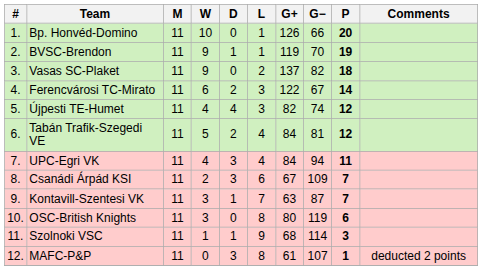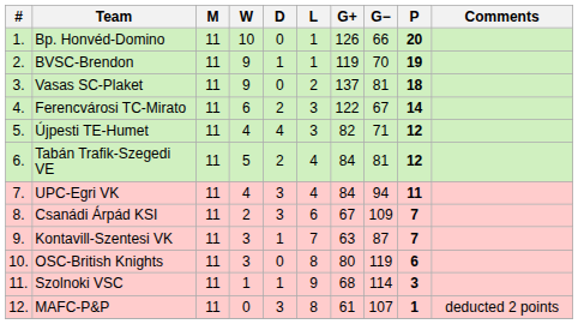 <table class="wikitable" style="text-align: center;">
 <tr>
 <th width="15">#</th>
 <th width="175">Team</th>
 <th width="30">M</th>
 <th width="30">W</th>
 <th width="30">D</th>
 <th width="30">L</th>
 <th width="30">G+</th>
 <th width="30">G−</th>
 <th width="30">P</th>
 <th width="150">Comments</th>
 </tr>
 <tr style="background: #D0F0C0;">
 <td>1.</td>
 <td align="left">Bp. Honvéd-Domino</td>
 <td>11</td>
 <td>10</td>
 <td>0</td>
 <td>1</td>
 <td>126</td>
 <td>66</td>
 <td><strong>20</strong></td>
 <td></td>
 </tr>
 <tr style="background: #D0F0C0;">
 <td>2.</td>
 <td align="left">BVSC-Brendon</td>
 <td>11</td>
 <td>9</td>
 <td>1</td>
 <td>1</td>
 <td>119</td>
 <td>70</td>
 <td><strong>19</strong></td>
 <td></td>
 </tr>
 <tr style="background: #D0F0C0;">
 <td>3.</td>
 <td align="left">Vasas SC-Plaket</td>
 <td>11</td>
 <td>9</td>
 <td>0</td>
 <td>2</td>
 <td>137</td>
-<td>82</td>
+<td>81</td>
 <td><strong>18</strong></td>
 <td></td>
 </tr>
 <tr style="background: #D0F0C0;">
 <td>4.</td>
 <td align="left">Ferencvárosi TC-Mirato</td>
 <td>11</td>
 <td>6</td>
 <td>2</td>
 <td>3</td>
 <td>122</td>
 <td>67</td>
 <td><strong>14</strong></td>
 <td></td>
 </tr>
 <tr style="background: #D0F0C0;">
 <td>5.</td>
 <td align="left">Újpesti TE-Humet</td>
 <td>11</td>
 <td>4</td>
 <td>4</td>
 <td>3</td>
 <td>82</td>
-<td>74</td>
+<td>71</td>
 <td><strong>12</strong></td>
 <td></td>
 </tr>
 <tr style="background: #D0F0C0;">
 <td>6.</td>
 <td align="left">Tabán Trafik-Szegedi VE</td>
 <td>11</td>
 <td>5</td>
 <td>2</td>
 <td>4</td>
 <td>84</td>
 <td>81</td>
 <td><strong>12</strong></td>
 <td></td>
 </tr>
 <tr style="background: #FFCCCC;">
 <td>7.</td>
 <td align="left">UPC-Egri VK</td>
 <td>11</td>
 <td>4</td>
 <td>3</td>
 <td>4</td>
 <td>84</td>
 <td>94</td>
 <td><strong>11</strong></td>
 <td></td>
 </tr>
 <tr style="background: #FFCCCC;">
 <td>8.</td>
 <td align="left">Csanádi Árpád KSI</td>
 <td>11</td>
 <td>2</td>
 <td>3</td>
 <td>6</td>
 <td>67</td>
 <td>109</td>
 <td><strong>7</strong></td>
 <td></td>
 </tr>
 <tr style="background: #FFCCCC;">
 <td>9.</td>
 <td align="left">Kontavill-Szentesi VK</td>
 <td>11</td>
 <td>3</td>
 <td>1</td>
 <td>7</td>
 <td>63</td>
 <td>87</td>
 <td><strong>7</strong></td>
 <td></td>
 </tr>
 <tr style="background: #FFCCCC;">
 <td>10.</td>
 <td align="left">OSC-British Knights</td>
 <td>11</td>
 <td>3</td>
 <td>0</td>
 <td>8</td>
 <td>80</td>
 <td>119</td>
 <td><strong>6</strong></td>
 <td></td>
 </tr>
 <tr style="background: #FFCCCC;">
 <td>11.</td>
 <td align="left">Szolnoki VSC</td>
 <td>11</td>
 <td>1</td>
 <td>1</td>
 <td>9</td>
 <td>68</td>
 <td>114</td>
 <td><strong>3</strong></td>
 <td></td>
 </tr>
 <tr style="background: #FFCCCC;">
 <td>12.</td>
 <td align="left">MAFC-P&P</td>
 <td>11</td>
 <td>0</td>
 <td>3</td>
 <td>8</td>
 <td>61</td>
 <td>107</td>
 <td><strong>1</strong></td>
 <td>deducted 2 points</td>
 </tr>
 <tr>
 </tr>
 </table>
